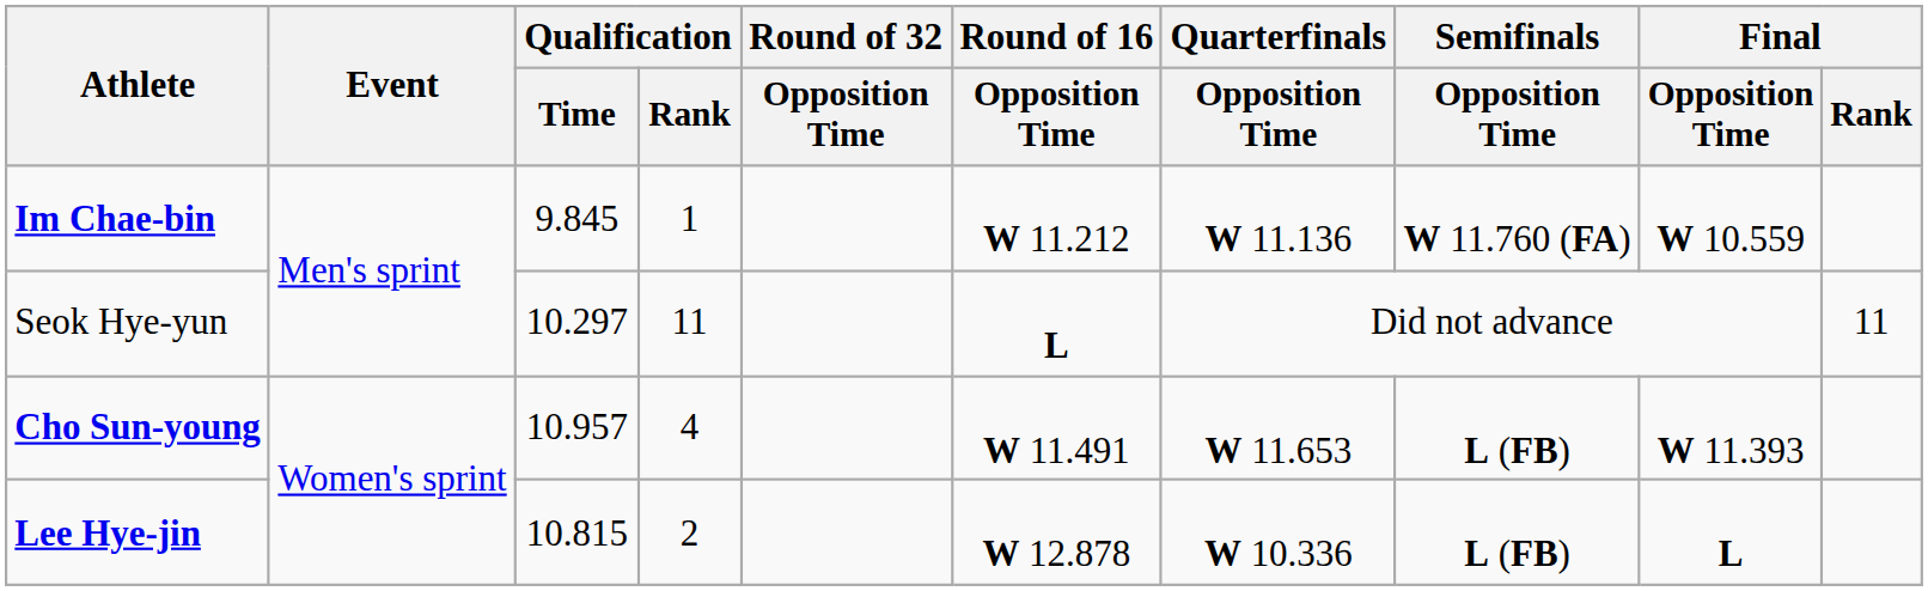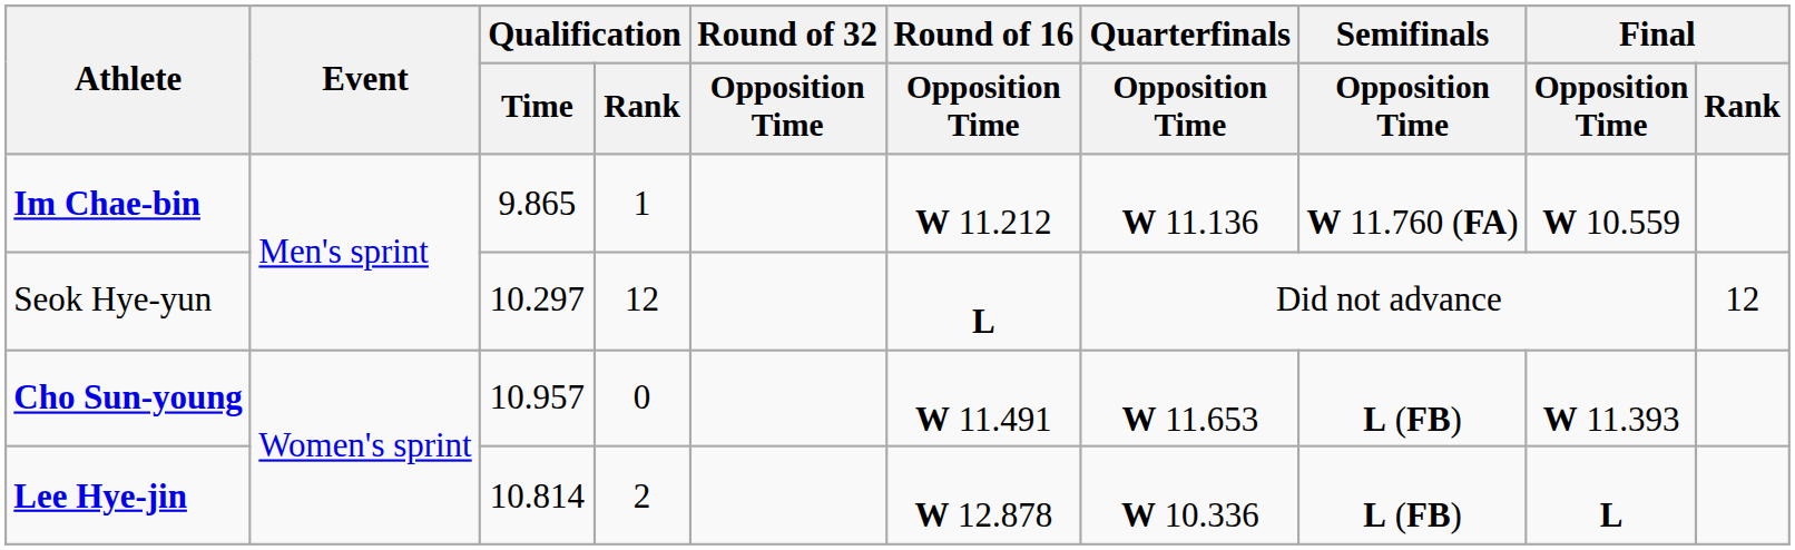 <table class=wikitable style=font-size:90%;text-align:center>
 <tr>
 <th rowspan=2>Athlete</th>
 <th rowspan=2>Event</th>
 <th colspan=2>Qualification</th>
 <th>Round of 32</th>
 <th>Round of 16</th>
 <th>Quarterfinals</th>
 <th>Semifinals</th>
 <th colspan=2>Final</th>
 </tr>
 <tr style="font-size:95%">
 <th>Time</th>
 <th>Rank</th>
 <th>Opposition<br>Time</th>
 <th>Opposition<br>Time</th>
 <th>Opposition<br>Time</th>
 <th>Opposition<br>Time</th>
 <th>Opposition<br>Time</th>
 <th>Rank</th>
 </tr>
 <tr>
 <td align=left><strong><a href='#'>Im Chae-bin</a></strong></td>
 <td align=left rowspan=2><a href='#'>Men's sprint</a></td>
-<td>9.845 </td>
+<td>9.865 </td>
 <td>1</td>
 <td></td>
 <td><br><strong>W</strong> 11.212</td>
 <td><br><strong>W</strong> 11.136</td>
 <td><br><strong>W</strong> 11.760 (<strong>FA</strong>)</td>
 <td><br><strong>W</strong> 10.559</td>
 <td></td>
 </tr>
 <tr>
 <td align=left>Seok Hye-yun</td>
 <td>10.297</td>
-<td>11</td>
+<td>12</td>
 <td></td>
 <td><br><strong>L</strong></td>
 <td colspan=3>Did not advance</td>
-<td>11</td>
+<td>12</td>
 </tr>
 <tr>
 <td align=left><strong><a href='#'>Cho Sun-young</a></strong></td>
 <td align=left rowspan=2><a href='#'>Women's sprint</a></td>
 <td>10.957</td>
-<td>4</td>
+<td>0</td>
 <td></td>
 <td><br><strong>W</strong> 11.491</td>
 <td><br><strong>W</strong> 11.653</td>
 <td><br><strong>L</strong> (<strong>FB</strong>)</td>
 <td><br><strong>W</strong> 11.393</td>
 <td></td>
 </tr>
 <tr>
 <td align=left><strong><a href='#'>Lee Hye-jin</a></strong></td>
-<td>10.815</td>
+<td>10.814</td>
 <td>2</td>
 <td></td>
 <td><br><strong>W</strong> 12.878</td>
 <td><br><strong>W</strong> 10.336</td>
 <td><br><strong>L</strong> (<strong>FB</strong>)</td>
 <td><br><strong>L</strong></td>
 <td></td>
 </tr>
 </table>
